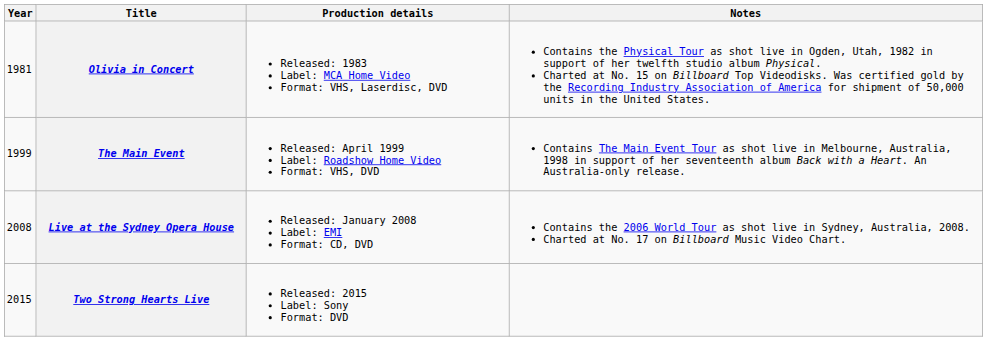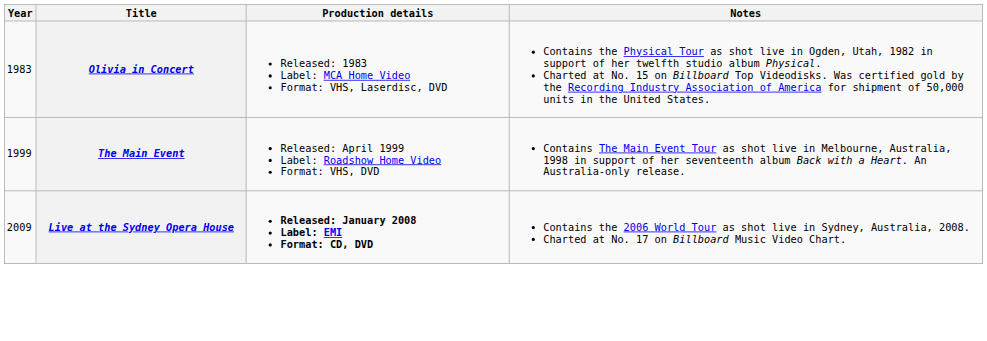 <table class="wikitable plainrowheaders" width=98%>
 <tr>
 <th scope="col" width=3%>Year</th>
 <th scope="col" width=20%>Title</th>
 <th scope="col" width=25%>Production details</th>
 <th scope="col" width=45%>Notes</th>
 </tr>
 <tr>
-<td>1981</td>
+<td>1983</td>
 <th scope="row"><em><a href='#'>Olivia in Concert</a></em></th>
 <td><br><ul><li>Released: 1983</li><li>Label: <a href='#'>MCA Home Video</a></li><li>Format: VHS, Laserdisc, DVD</li></ul></td>
 <td><br><ul><li>Contains the <a href='#'>Physical Tour</a> as shot live in Ogden, Utah, 1982 in support of her twelfth studio album <em>Physical</em>.</li><li>Charted at No. 15 on <em>Billboard</em> Top Videodisks. Was certified gold by the <a href='#'>Recording Industry Association of America</a> for shipment of 50,000 units in the United States.</li></ul></td>
 </tr>
 <tr>
 <td>1999</td>
 <th scope="row"><em><a href='#'>The Main Event</a></em></th>
 <td><br><ul><li>Released: April 1999</li><li>Label: <a href='#'>Roadshow Home Video</a></li><li>Format: VHS, DVD</li></ul></td>
 <td><br><ul><li>Contains <a href='#'>The Main Event Tour</a> as shot live in Melbourne, Australia, 1998 in support of her seventeenth album <em>Back with a Heart</em>. An Australia-only release.</li></ul></td>
 </tr>
 <tr>
-<td>2008</td>
+<td>2009</td>
 <th scope="row"><em><a href='#'>Live at the Sydney Opera House</a></em></th>
-<td><br><ul><li>Released: January 2008</li><li>Label: <a href='#'>EMI</a></li><li>Format: CD, DVD</li></ul></td>
+<td><strong><br><ul><li>Released: January 2008</li><li>Label: <a href='#'>EMI</a></li><li>Format: CD, DVD</li></ul></strong></td>
 <td><br><ul><li>Contains the <a href='#'>2006 World Tour</a> as shot live in Sydney, Australia, 2008.</li><li>Charted at No. 17 on <em>Billboard</em> Music Video Chart.</li></ul></td>
 </tr>
-<tr>
-<td>2015</td>
-<th scope="row"><em><a href='#'>Two Strong Hearts Live</a></em></th>
-<td><br><ul><li>Released: 2015</li><li>Label: Sony</li><li>Format: DVD</li></ul></td>
-<td></td>
-</tr>
 </table>
